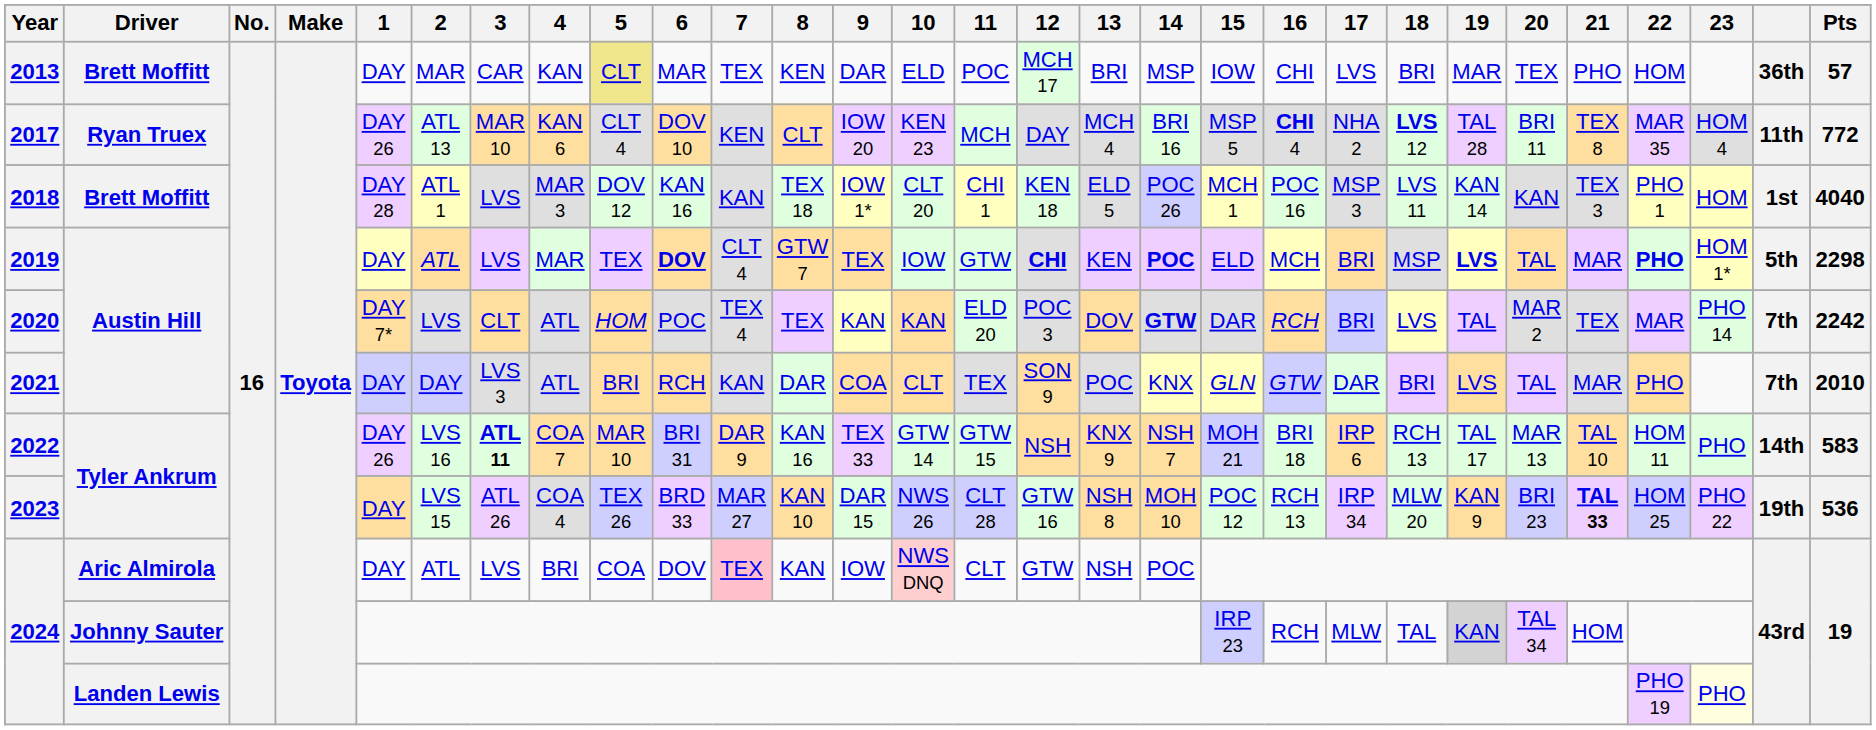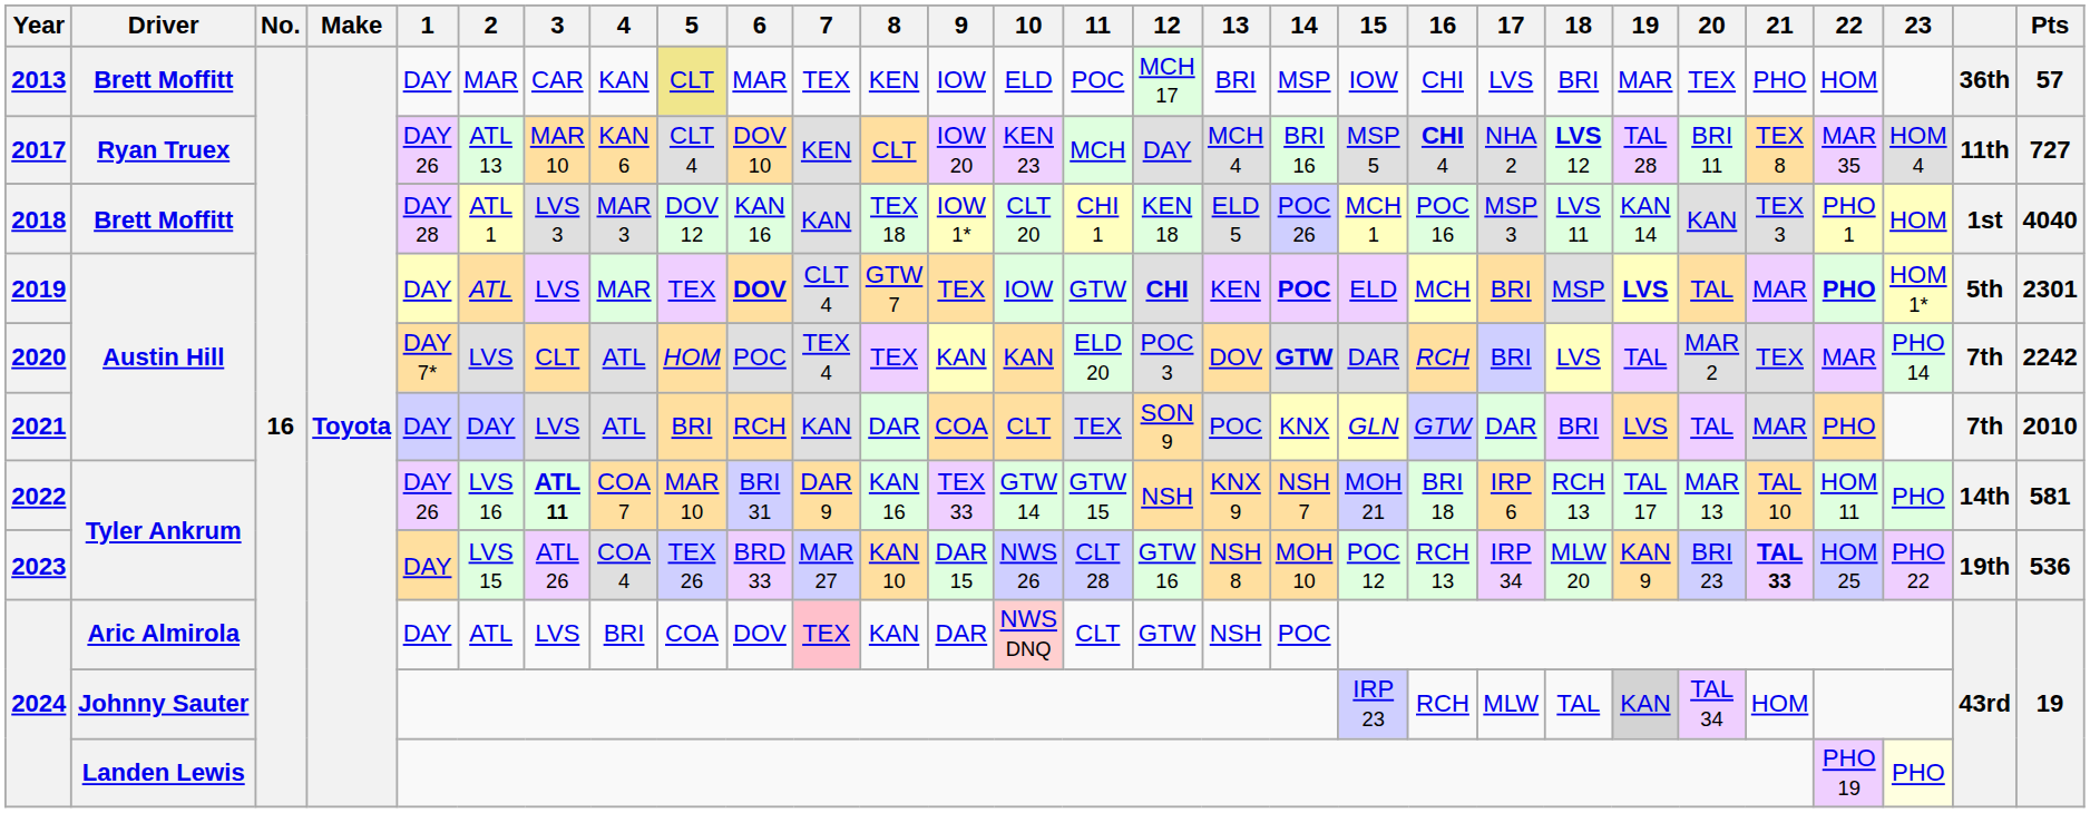 <table class="wikitable" style="text-align:center; font-size:75%">
 <tr>
 <th>Year</th>
 <th>Driver</th>
 <th>No.</th>
 <th>Make</th>
 <th>1</th>
 <th>2</th>
 <th>3</th>
 <th>4</th>
 <th>5</th>
 <th>6</th>
 <th>7</th>
 <th>8</th>
 <th>9</th>
 <th>10</th>
 <th>11</th>
 <th>12</th>
 <th>13</th>
 <th>14</th>
 <th>15</th>
 <th>16</th>
 <th>17</th>
 <th>18</th>
 <th>19</th>
 <th>20</th>
 <th>21</th>
 <th>22</th>
 <th>23</th>
 <th></th>
 <th>Pts</th>
 </tr>
 <tr>
 <th><a href='#'>2013</a></th>
 <th><a href='#'>Brett Moffitt</a></th>
 <th rowspan="11">16</th>
 <th rowspan="11"><a href='#'>Toyota</a></th>
 <td><a href='#'>DAY</a></td>
 <td><a href='#'>MAR</a></td>
 <td><a href='#'>CAR</a></td>
 <td><a href='#'>KAN</a></td>
 <td style="background: khaki;"><a href='#'>CLT</a></td>
 <td><a href='#'>MAR</a></td>
 <td><a href='#'>TEX</a></td>
 <td><a href='#'>KEN</a></td>
-<td><a href='#'>DAR</a></td>
+<td><a href='#'>IOW</a></td>
 <td><a href='#'>ELD</a></td>
 <td><a href='#'>POC</a></td>
 <td style="background:#DFFFDF;"><a href='#'>MCH</a><br><small>17</small></td>
 <td><a href='#'>BRI</a></td>
 <td><a href='#'>MSP</a></td>
 <td><a href='#'>IOW</a></td>
 <td><a href='#'>CHI</a></td>
 <td><a href='#'>LVS</a></td>
 <td><a href='#'>BRI</a></td>
 <td><a href='#'>MAR</a></td>
 <td><a href='#'>TEX</a></td>
 <td><a href='#'>PHO</a></td>
 <td><a href='#'>HOM</a></td>
 <td></td>
 <th>36th</th>
 <th>57</th>
 </tr>
 <tr>
 <th><a href='#'>2017</a></th>
 <th><a href='#'>Ryan Truex</a></th>
 <td style="background:#EFCFFF;"><a href='#'>DAY</a><br><small>26</small></td>
 <td style="background:#DFFFDF;"><a href='#'>ATL</a><br><small>13</small></td>
 <td style="background:#FFDF9F;"><a href='#'>MAR</a><br><small>10</small></td>
 <td style="background:#FFDF9F;"><a href='#'>KAN</a><br><small>6</small></td>
 <td style="background:#DFDFDF;"><a href='#'>CLT</a><br><small>4</small></td>
 <td style="background:#FFDF9F;"><a href='#'>DOV</a><br><small>10</small></td>
 <td style="background:#DFDFDF;"><a href='#'>KEN</a><br></td>
 <td style="background:#FFDF9F;"><a href='#'>CLT</a><br></td>
 <td style="background:#EFCFFF;"><a href='#'>IOW</a><br><small>20</small></td>
 <td style="background:#EFCFFF;"><a href='#'>KEN</a><br><small>23</small></td>
 <td style="background:#DFFFDF;"><a href='#'>MCH</a><br></td>
 <td style="background:#DFDFDF;"><a href='#'>DAY</a><br></td>
 <td style="background:#DFDFDF;"><a href='#'>MCH</a><br><small>4</small></td>
 <td style="background:#DFFFDF;"><a href='#'>BRI</a><br><small>16</small></td>
 <td style="background:#DFDFDF;"><a href='#'>MSP</a><br><small>5</small></td>
 <td style="background:#DFDFDF;"><strong><a href='#'>CHI</a></strong><br><small>4</small></td>
 <td style="background:#DFDFDF;"><a href='#'>NHA</a><br><small>2</small></td>
 <td style="background:#DFFFDF;"><strong><a href='#'>LVS</a></strong><br><small>12</small></td>
 <td style="background:#EFCFFF;"><a href='#'>TAL</a><br><small>28</small></td>
 <td style="background:#DFFFDF;"><a href='#'>BRI</a><br><small>11</small></td>
 <td style="background:#FFDF9F;"><a href='#'>TEX</a><br><small>8</small></td>
 <td style="background:#EFCFFF;"><a href='#'>MAR</a><br><small>35</small></td>
 <td style="background:#DFDFDF;"><a href='#'>HOM</a><br><small>4</small></td>
 <th>11th</th>
-<th>772</th>
+<th>727</th>
 </tr>
 <tr>
 <th><a href='#'>2018</a></th>
 <th><a href='#'>Brett Moffitt</a></th>
 <td style="background:#EFCFFF;"><a href='#'>DAY</a><br><small>28</small></td>
 <td style="background:#FFFFBF;"><a href='#'>ATL</a><br><small>1</small></td>
-<td style="background:#DFDFDF;"><a href='#'>LVS</a><br></td>
+<td style="background:#DFDFDF;"><a href='#'>LVS</a><br><small>3</small></td>
 <td style="background:#DFDFDF;"><a href='#'>MAR</a><br><small>3</small></td>
 <td style="background:#DFFFDF;"><a href='#'>DOV</a><br><small>12</small></td>
 <td style="background:#DFFFDF;"><a href='#'>KAN</a><br><small>16</small></td>
 <td style="background:#DFDFDF;"><a href='#'>KAN</a><br></td>
 <td style="background:#DFFFDF;"><a href='#'>TEX</a><br><small>18</small></td>
 <td style="background:#FFFFBF;"><a href='#'>IOW</a><br><small>1*</small></td>
 <td style="background:#DFFFDF;"><a href='#'>CLT</a><br><small>20</small></td>
 <td style="background:#FFFFBF;"><a href='#'>CHI</a><br><small>1</small></td>
 <td style="background:#DFFFDF;"><a href='#'>KEN</a><br><small>18</small></td>
 <td style="background:#DFDFDF;"><a href='#'>ELD</a><br><small>5</small></td>
 <td style="background:#CFCFFF;"><a href='#'>POC</a><br><small>26</small></td>
 <td style="background:#FFFFBF;"><a href='#'>MCH</a><br><small>1</small></td>
 <td style="background:#DFFFDF;"><a href='#'>POC</a><br><small>16</small></td>
 <td style="background:#DFDFDF;"><a href='#'>MSP</a><br><small>3</small></td>
 <td style="background:#DFFFDF;"><a href='#'>LVS</a><br><small>11</small></td>
 <td style="background:#DFFFDF;"><a href='#'>KAN</a><br><small>14</small></td>
 <td style="background:#DFDFDF;"><a href='#'>KAN</a><br></td>
 <td style="background:#DFDFDF;"><a href='#'>TEX</a><br><small>3</small></td>
 <td style="background:#FFFFBF;"><a href='#'>PHO</a><br><small>1</small></td>
 <td style="background:#FFFFBF;"><a href='#'>HOM</a><br></td>
 <th>1st</th>
 <th>4040</th>
 </tr>
 <tr>
 <th><a href='#'>2019</a></th>
 <th rowspan=3><a href='#'>Austin Hill</a></th>
 <td style="background:#FFFFBF;"><a href='#'>DAY</a><br></td>
 <td style="background:#FFDF9F;"><em><a href='#'>ATL</a></em><br></td>
 <td style="background:#EFCFFF;"><a href='#'>LVS</a><br></td>
 <td style="background:#DFFFDF;"><a href='#'>MAR</a><br></td>
 <td style="background:#EFCFFF;"><a href='#'>TEX</a><br></td>
 <td style="background:#FFDF9F;"><strong><a href='#'>DOV</a><br></strong></td>
 <td style="background:#DFDFDF;"><a href='#'>CLT</a><br><small>4</small></td>
 <td style="background:#FFDF9F;"><a href='#'>GTW</a><br><small>7</small></td>
 <td style="background:#FFDF9F;"><a href='#'>TEX</a><br></td>
 <td style="background:#DFFFDF;"><a href='#'>IOW</a><br></td>
 <td style="background:#DFFFDF;"><a href='#'>GTW</a><br></td>
 <td style="background:#DFDFDF;"><strong><a href='#'>CHI</a></strong><br></td>
 <td style="background:#EFCFFF;"><a href='#'>KEN</a><br></td>
 <td style="background:#EFCFFF;"><strong><a href='#'>POC</a></strong><br></td>
 <td style="background:#EFCFFF;"><a href='#'>ELD</a><br></td>
 <td style="background:#FFFFBF;"><a href='#'>MCH</a><br></td>
 <td style="background:#FFDF9F;"><a href='#'>BRI</a><br></td>
 <td style="background:#DFDFDF;"><a href='#'>MSP</a><br></td>
 <td style="background:#FFFFBF;"><strong><a href='#'>LVS</a><br></strong></td>
 <td style="background:#FFDF9F;"><a href='#'>TAL</a><br></td>
 <td style="background:#EFCFFF;"><a href='#'>MAR</a><br></td>
 <td style="background:#DFFFDF;"><strong><a href='#'>PHO</a></strong><br></td>
 <td style="background:#FFFFBF;"><a href='#'>HOM</a><br><small>1*</small></td>
 <th>5th</th>
-<th>2298</th>
+<th>2301</th>
 </tr>
 <tr>
 <th><a href='#'>2020</a></th>
 <td style="background:#FFDF9F;"><a href='#'>DAY</a><br><small>7*</small></td>
 <td style="background:#DFDFDF;"><a href='#'>LVS</a><br></td>
 <td style="background:#FFDF9F;"><a href='#'>CLT</a><br></td>
 <td style="background:#DFDFDF;"><a href='#'>ATL</a><br></td>
 <td style="background:#FFDF9F;"><em><a href='#'>HOM</a></em><br></td>
 <td style="background:#DFDFDF;"><a href='#'>POC</a><br></td>
 <td style="background:#DFDFDF;"><a href='#'>TEX</a><br><small>4</small></td>
 <td style="background:#EFCFFF;"><a href='#'>TEX</a><br></td>
 <td style="background:#FFFFBF;"><a href='#'>KAN</a><br></td>
 <td style="background:#FFDF9F;"><a href='#'>KAN</a><br></td>
 <td style="background:#DFFFDF;"><a href='#'>ELD</a><br><small>20</small></td>
 <td style="background:#DFDFDF;"><a href='#'>POC</a><br><small>3</small></td>
 <td style="background:#FFDF9F;"><a href='#'>DOV</a><br></td>
 <td style="background:#DFDFDF;"><strong><a href='#'>GTW</a><br></strong></td>
 <td style="background:#DFDFDF;"><a href='#'>DAR</a><br></td>
 <td style="background:#FFDF9F;"><em><a href='#'>RCH</a></em><br></td>
 <td style="background:#CFCFFF;"><a href='#'>BRI</a><br></td>
 <td style="background:#FFFFBF;"><a href='#'>LVS</a><br></td>
 <td style="background:#EFCFFF;"><a href='#'>TAL</a><br></td>
 <td style="background:#DFDFDF;"><a href='#'>MAR</a><br><small>2</small></td>
 <td style="background:#DFDFDF;"><a href='#'>TEX</a><br></td>
 <td style="background:#EFCFFF;"><a href='#'>MAR</a><br></td>
 <td style="background:#DFFFDF;"><a href='#'>PHO</a><br><small>14</small></td>
 <th>7th</th>
 <th>2242</th>
 </tr>
 <tr>
 <th><a href='#'>2021</a></th>
 <td style="background:#CFCFFF;"><a href='#'>DAY</a><br></td>
 <td style="background:#CFCFFF;"><a href='#'>DAY</a><br></td>
-<td style="background:#DFDFDF;"><a href='#'>LVS</a><br><small>3</small></td>
+<td style="background:#DFDFDF;"><a href='#'>LVS</a><br></td>
 <td style="background:#DFDFDF;"><a href='#'>ATL</a><br></td>
 <td style="background:#FFDF9F;"><a href='#'>BRI</a><br></td>
 <td style="background:#FFDF9F;"><a href='#'>RCH</a><br></td>
 <td style="background:#DFDFDF;"><a href='#'>KAN</a><br></td>
 <td style="background:#DFFFDF;"><a href='#'>DAR</a><br></td>
 <td style="background:#FFDF9F;"><a href='#'>COA</a><br></td>
 <td style="background:#FFDF9F;"><a href='#'>CLT</a><br></td>
 <td style="background:#DFDFDF;"><a href='#'>TEX</a><br></td>
 <td style="background:#FFDF9F;"><a href='#'>SON</a><br><small>9</small></td>
 <td style="background:#DFDFDF;"><a href='#'>POC</a><br></td>
 <td style="background:#FFFFBF;"><a href='#'>KNX</a><br></td>
 <td style="background:#FFFFBF;"><em><a href='#'>GLN</a></em><br></td>
 <td style="background:#CFCFFF;"><em><a href='#'>GTW</a></em><br></td>
 <td style="background:#DFFFDF;"><a href='#'>DAR</a><br></td>
 <td style="background:#EFCFFF;"><a href='#'>BRI</a><br></td>
 <td style="background:#FFDF9F;"><a href='#'>LVS</a><br></td>
 <td style="background:#EFCFFF;"><a href='#'>TAL</a><br></td>
 <td style="background:#DFDFDF;"><a href='#'>MAR</a><br></td>
 <td style="background:#FFDF9F;"><a href='#'>PHO</a><br></td>
 <td></td>
 <th>7th</th>
 <th>2010</th>
 </tr>
 <tr>
 <th><a href='#'>2022</a></th>
 <th rowspan="2"><a href='#'>Tyler Ankrum</a></th>
 <td style="background:#EFCFFF;"><a href='#'>DAY</a><br><small>26</small></td>
 <td style="background:#DFFFDF;"><a href='#'>LVS</a><br><small>16</small></td>
 <td style="background:#DFFFDF;"><strong><a href='#'>ATL</a><br><small>11</small></strong></td>
 <td style="background:#FFDF9F;"><a href='#'>COA</a><br><small>7</small></td>
 <td style="background:#FFDF9F;"><a href='#'>MAR</a><br><small>10</small></td>
 <td style="background:#CFCFFF;"><a href='#'>BRI</a><br><small>31</small></td>
 <td style="background:#FFDF9F;"><a href='#'>DAR</a><br><small>9</small></td>
 <td style="background:#DFFFDF;"><a href='#'>KAN</a><br><small>16</small></td>
 <td style="background:#EFCFFF;"><a href='#'>TEX</a><br><small>33</small></td>
 <td style="background:#DFFFDF;"><a href='#'>GTW</a><br><small>14</small></td>
 <td style="background:#DFFFDF;"><a href='#'>GTW</a><br><small>15</small></td>
 <td style="background:#FFDF9F;"><a href='#'>NSH</a><br></td>
 <td style="background:#FFDF9F;"><a href='#'>KNX</a><br><small>9</small></td>
 <td style="background:#FFDF9F;"><a href='#'>NSH</a><br><small>7</small></td>
 <td style="background:#CFCFFF;"><a href='#'>MOH</a><br><small>21</small></td>
 <td style="background:#DFFFDF;"><a href='#'>BRI</a><br><small>18</small></td>
 <td style="background:#FFDF9F;"><a href='#'>IRP</a><br><small>6</small></td>
 <td style="background:#DFFFDF;"><a href='#'>RCH</a><br><small>13</small></td>
 <td style="background:#DFFFDF;"><a href='#'>TAL</a><br><small>17</small></td>
 <td style="background:#DFFFDF;"><a href='#'>MAR</a><br><small>13</small></td>
 <td style="background:#FFDF9F;"><a href='#'>TAL</a><br><small>10</small></td>
 <td style="background:#DFFFDF;"><a href='#'>HOM</a><br><small>11</small></td>
 <td style="background:#DFFFDF;"><a href='#'>PHO</a><br></td>
 <th>14th</th>
-<th>583</th>
+<th>581</th>
 </tr>
 <tr>
 <th><a href='#'>2023</a></th>
 <td style="background:#FFDF9F;"><a href='#'>DAY</a><br></td>
 <td style="background:#DFFFDF;"><a href='#'>LVS</a><br><small>15</small></td>
 <td style="background:#EFCFFF;"><a href='#'>ATL</a><br><small>26</small></td>
 <td style="background:#DFDFDF;"><a href='#'>COA</a><br><small>4</small></td>
 <td style="background:#CFCFFF;"><a href='#'>TEX</a><br><small>26</small></td>
 <td style="background:#EFCFFF;"><a href='#'>BRD</a><br><small>33</small></td>
 <td style="background:#CFCFFF;"><a href='#'>MAR</a><br><small>27</small></td>
 <td style="background:#FFDF9F;"><a href='#'>KAN</a><br><small>10</small></td>
 <td style="background:#DFFFDF;"><a href='#'>DAR</a><br><small>15</small></td>
 <td style="background:#CFCFFF;"><a href='#'>NWS</a><br><small>26</small></td>
 <td style="background:#CFCFFF;"><a href='#'>CLT</a><br><small>28</small></td>
 <td style="background:#DFFFDF;"><a href='#'>GTW</a><br><small>16</small></td>
 <td style="background:#FFDF9F;"><a href='#'>NSH</a><br><small>8</small></td>
 <td style="background:#FFDF9F;"><a href='#'>MOH</a><br><small>10</small></td>
 <td style="background:#DFFFDF;"><a href='#'>POC</a><br><small>12</small></td>
 <td style="background:#DFFFDF;"><a href='#'>RCH</a><br><small>13</small></td>
 <td style="background:#EFCFFF;"><a href='#'>IRP</a><br><small>34</small></td>
 <td style="background:#DFFFDF;"><a href='#'>MLW</a><br><small>20</small></td>
 <td style="background:#FFDF9F;"><a href='#'>KAN</a><br><small>9</small></td>
 <td style="background:#CFCFFF;"><a href='#'>BRI</a><br><small>23</small></td>
 <td style="background:#EFCFFF;"><strong><a href='#'>TAL</a><br><small>33</small></strong></td>
 <td style="background:#CFCFFF;"><a href='#'>HOM</a><br><small>25</small></td>
 <td style="background:#EFCFFF;"><a href='#'>PHO</a><br><small>22</small></td>
 <th>19th</th>
 <th>536</th>
 </tr>
 <tr>
 <th rowspan="3"><a href='#'>2024</a></th>
 <th><a href='#'>Aric Almirola</a></th>
 <td><a href='#'>DAY</a></td>
 <td><a href='#'>ATL</a></td>
 <td><a href='#'>LVS</a></td>
 <td><a href='#'>BRI</a></td>
 <td><a href='#'>COA</a></td>
 <td><a href='#'>DOV</a></td>
 <td style="background: pink;"><a href='#'>TEX</a></td>
 <td><a href='#'>KAN</a></td>
-<td><a href='#'>IOW</a></td>
+<td><a href='#'>DAR</a></td>
 <td style="background:#FFCFCF;"><a href='#'>NWS</a><br><small>DNQ</small></td>
 <td><a href='#'>CLT</a></td>
 <td><a href='#'>GTW</a></td>
 <td><a href='#'>NSH</a></td>
 <td><a href='#'>POC</a></td>
 <td colspan="9"></td>
 <th rowspan="3">43rd</th>
 <th rowspan="3">19</th>
 </tr>
 <tr>
 <th><a href='#'>Johnny Sauter</a></th>
 <td colspan="14"></td>
 <td style="background:#CFCFFF;"><a href='#'>IRP</a><br><small>23</small></td>
 <td><a href='#'>RCH</a></td>
 <td><a href='#'>MLW</a></td>
 <td><a href='#'>TAL</a></td>
 <td style="background: lightgrey;"><a href='#'>KAN</a></td>
 <td style="background:#EFCFFF;"><a href='#'>TAL</a><br><small>34</small></td>
 <td><a href='#'>HOM</a></td>
 <td colspan="2"></td>
 </tr>
 <tr>
 <th><a href='#'>Landen Lewis</a></th>
 <td colspan="21"></td>
 <td style="background:#EFCFFF;"><a href='#'>PHO</a><br><small>19</small></td>
 <td style="background: lightyellow;"><a href='#'>PHO</a></td>
 </tr>
 </table>
